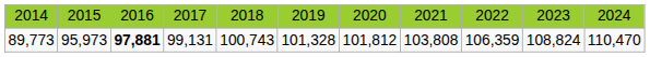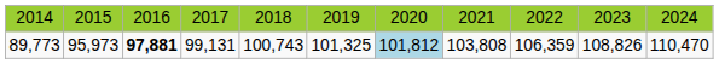 <table class="wikitable" border="1">
 <tr align="center" style="background:#9acd32;">
 <td>2014</td>
 <td>2015</td>
 <td>2016</td>
 <td>2017</td>
 <td>2018</td>
 <td>2019</td>
 <td>2020</td>
 <td>2021</td>
 <td>2022</td>
 <td>2023</td>
 <td>2024</td>
 </tr>
 <tr>
 <td>89,773</td>
 <td>95,973</td>
 <td><strong>97,881</strong></td>
 <td>99,131</td>
 <td>100,743</td>
-<td>101,328</td>
-<td>101,812</td>
+<td>101,325</td>
+<td style="background: lightblue;">101,812</td>
 <td>103,808</td>
 <td>106,359</td>
-<td>108,824</td>
+<td>108,826</td>
 <td>110,470</td>
 </tr>
 </table>
